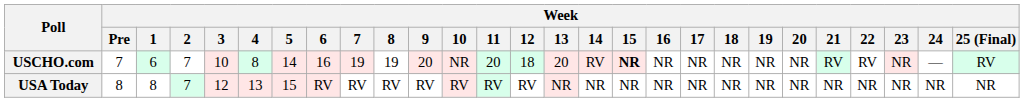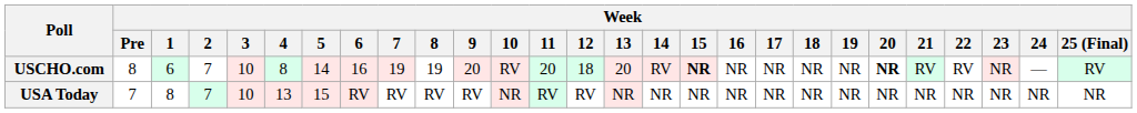 <table class="wikitable" style="white-space:nowrap;">
 <tr>
 <th scope="col" width="100" rowspan="2">Poll</th>
 <th colspan="26">Week</th>
 </tr>
 <tr>
 <th scope="col" width="30">Pre</th>
 <th scope="col" width="30">1</th>
 <th scope="col" width="30">2</th>
 <th scope="col" width="30">3</th>
 <th scope="col" width="30">4</th>
 <th scope="col" width="30">5</th>
 <th scope="col" width="30">6</th>
 <th scope="col" width="30">7</th>
 <th scope="col" width="30">8</th>
 <th scope="col" width="30">9</th>
 <th scope="col" width="30">10</th>
 <th scope="col" width="30">11</th>
 <th scope="col" width="30">12</th>
 <th scope="col" width="30">13</th>
 <th scope="col" width="30">14</th>
 <th scope="col" width="30">15</th>
 <th scope="col" width="30">16</th>
 <th scope="col" width="30">17</th>
 <th scope="col" width="30">18</th>
 <th scope="col" width="30">19</th>
 <th scope="col" width="30">20</th>
 <th scope="col" width="30">21</th>
 <th scope="col" width="30">22</th>
 <th scope="col" width="30">23</th>
 <th scope="col" width="30">24</th>
 <th scope="col" width="30">25 (Final)</th>
 </tr>
 <tr style="text-align:center;">
 <th>USCHO.com</th>
-<td bgcolor=FFFFFF>7</td>
+<td bgcolor=FFFFFF>8</td>
 <td bgcolor=D8FFEB>6</td>
 <td bgcolor=FFFFFF>7</td>
 <td bgcolor=FFE6E6>10</td>
 <td bgcolor=D8FFEB>8</td>
 <td bgcolor=FFE6E6>14</td>
 <td bgcolor=FFE6E6>16</td>
 <td bgcolor=FFE6E6>19</td>
 <td bgcolor=FFFFFF>19</td>
 <td bgcolor=FFE6E6>20</td>
-<td bgcolor=FFE6E6>NR</td>
+<td bgcolor=FFE6E6>RV</td>
 <td bgcolor=D8FFEB>20</td>
 <td bgcolor=D8FFEB>18</td>
 <td bgcolor=FFE6E6>20</td>
 <td bgcolor=FFE6E6>RV</td>
 <td bgcolor=FFE6E6><strong>NR</strong></td>
 <td bgcolor=FFFFFF>NR</td>
 <td bgcolor=FFFFFF>NR</td>
 <td bgcolor=FFFFFF>NR</td>
 <td bgcolor=FFFFFF>NR</td>
-<td bgcolor=FFFFFF>NR</td>
+<td bgcolor=FFFFFF><strong>NR</strong></td>
 <td bgcolor=D8FFEB>RV</td>
 <td bgcolor=FFFFFF>RV</td>
 <td bgcolor=FFE6E6>NR</td>
 <td bgcolor=FFFFFF>—</td>
 <td bgcolor=D8FFEB>RV</td>
 </tr>
 <tr style="text-align:center;">
 <th>USA Today</th>
-<td bgcolor=FFFFFF>8</td>
+<td bgcolor=FFFFFF>7</td>
 <td bgcolor=FFFFFF>8</td>
 <td bgcolor=D8FFEB>7</td>
-<td bgcolor=FFE6E6>12</td>
+<td bgcolor=FFE6E6>10</td>
 <td bgcolor=FFE6E6>13</td>
 <td bgcolor=FFE6E6>15</td>
 <td bgcolor=FFE6E6>RV</td>
 <td bgcolor=FFFFFF>RV</td>
 <td bgcolor=FFFFFF>RV</td>
 <td bgcolor=FFFFFF>RV</td>
-<td bgcolor=FFE6E6>RV</td>
+<td bgcolor=FFE6E6>NR</td>
 <td bgcolor=D8FFEB>RV</td>
 <td bgcolor=FFFFFF>RV</td>
 <td bgcolor=FFE6E6>NR</td>
 <td bgcolor=FFFFFF>NR</td>
 <td bgcolor=FFFFFF>NR</td>
 <td bgcolor=FFFFFF>NR</td>
 <td bgcolor=FFFFFF>NR</td>
 <td bgcolor=FFFFFF>NR</td>
 <td bgcolor=FFFFFF>NR</td>
 <td bgcolor=FFFFFF>NR</td>
 <td bgcolor=FFFFFF>NR</td>
 <td bgcolor=FFFFFF>NR</td>
 <td bgcolor=FFFFFF>NR</td>
 <td bgcolor=FFFFFF>NR</td>
 <td bgcolor=FFFFFF>NR</td>
 </tr>
 </table>
